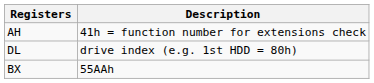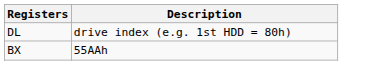 <table class="wikitable">
 <tr ---->
 <th>Registers</th>
 <th>Description</th>
-</tr>
-<tr ---->
-<td width="20%">AH</td>
-<td width="80%">41h = function number for extensions check</td>
 </tr>
 <tr ---->
 <td width="20%">DL</td>
 <td width="80%">drive index (e.g. 1st HDD = 80h)</td>
 </tr>
 <tr ---->
 <td width="20%">BX</td>
 <td width="80%">55AAh</td>
 </tr>
 </table>
